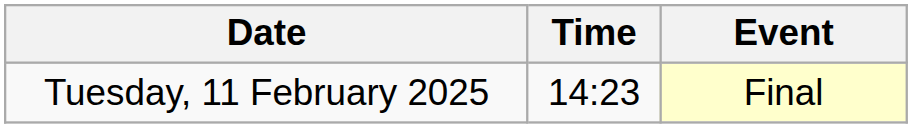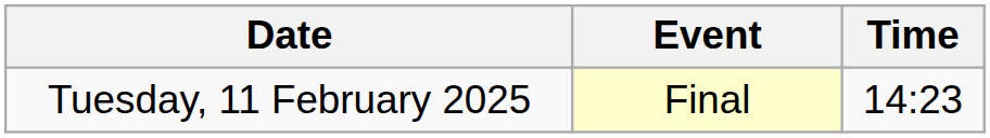 <table class = "wikitable" style="text-align:center;">
 <tr>
 <th width=220>Date</th>
+<th width=100>Event</th>
 <th width=50>Time</th>
-<th width=100>Event</th>
 </tr>
 <tr>
 <td>Tuesday, 11 February 2025</td>
+<td bgcolor=ffffcc>Final</td>
 <td>14:23</td>
-<td bgcolor=ffffcc>Final</td>
 </tr>
 </table>
